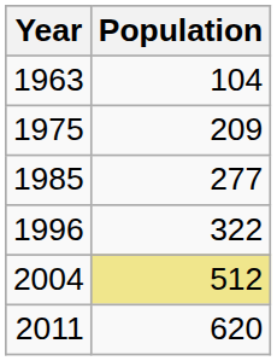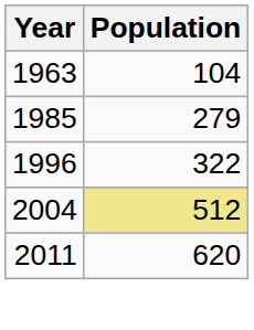 <table class="wikitable" style="line-height:1.1em;">
 <tr>
 <th>Year</th>
 <th>Population</th>
 </tr>
 <tr align="right">
 <td>1963</td>
 <td>104</td>
 </tr>
 <tr align="right">
-<td>1975</td>
-<td>209</td>
-</tr>
-<tr align="right">
 <td>1985</td>
-<td>277</td>
+<td>279</td>
 </tr>
 <tr align="right">
 <td>1996</td>
 <td>322</td>
 </tr>
 <tr align="right">
 <td>2004</td>
 <td style="background: khaki;">512</td>
 </tr>
 <tr align="right">
 <td>2011</td>
 <td>620</td>
 </tr>
 </table>
